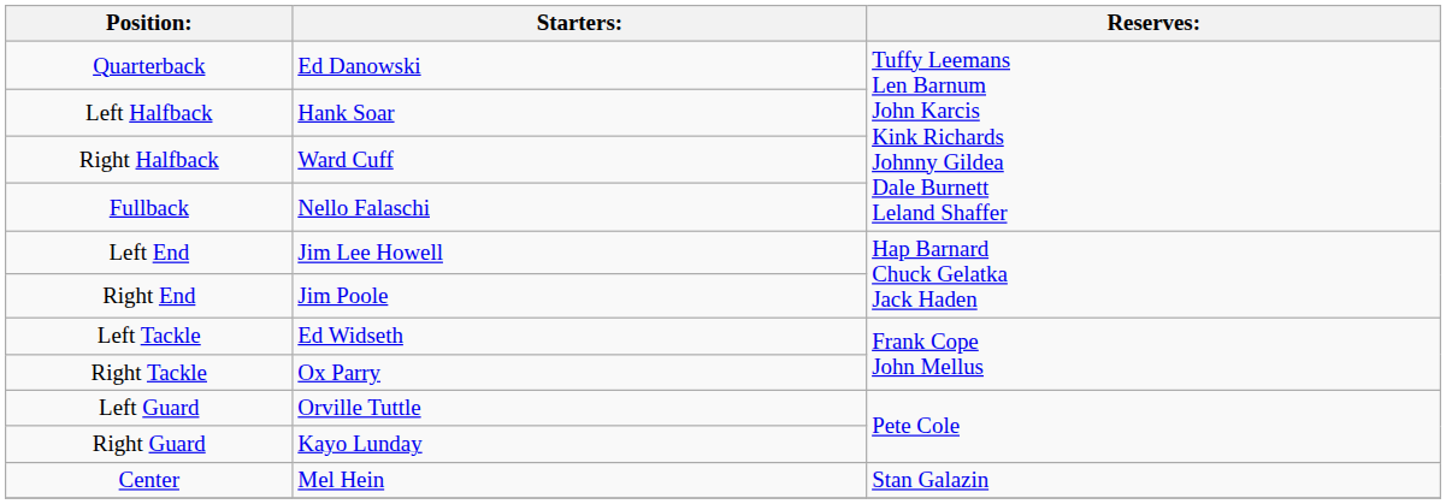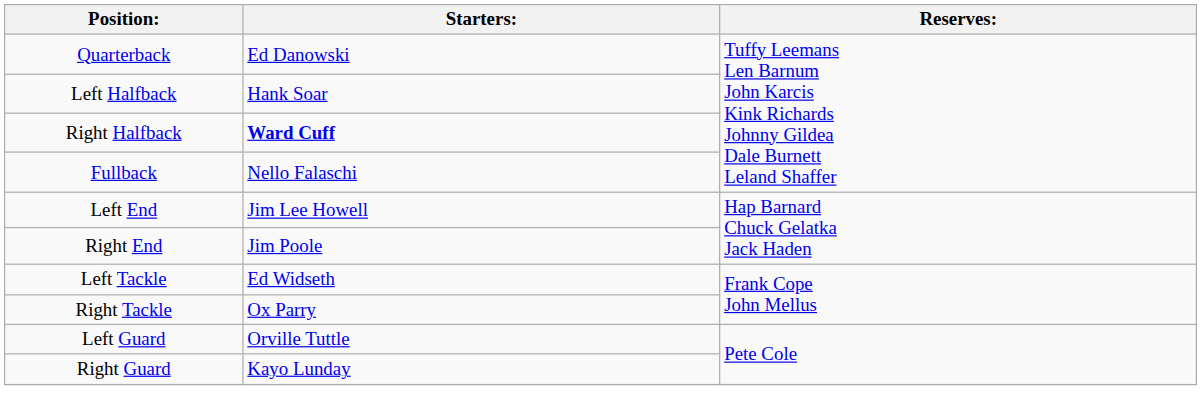 <table class="wikitable" width=80%>
 <tr>
 <th width=20%>Position:</th>
 <th width=40%>Starters:</th>
 <th width=40%>Reserves:</th>
 </tr>
 <tr>
 <td align=center><a href='#'>Quarterback</a></td>
 <td><a href='#'>Ed Danowski</a></td>
 <td rowspan="4"  ><a href='#'>Tuffy Leemans</a><br><a href='#'>Len Barnum</a><br><a href='#'>John Karcis</a><br><a href='#'>Kink Richards</a><br><a href='#'>Johnny Gildea</a><br><a href='#'>Dale Burnett</a><br><a href='#'>Leland Shaffer</a></td>
 </tr>
 <tr>
 <td align=center>Left <a href='#'>Halfback</a></td>
 <td><a href='#'>Hank Soar</a></td>
 </tr>
 <tr>
 <td align=center>Right <a href='#'>Halfback</a></td>
-<td><a href='#'>Ward Cuff</a></td>
+<td><strong><a href='#'>Ward Cuff</a></strong></td>
 </tr>
 <tr>
 <td align=center><a href='#'>Fullback</a></td>
 <td><a href='#'>Nello Falaschi</a></td>
 </tr>
 <tr>
 <td align=center>Left <a href='#'>End</a></td>
 <td><a href='#'>Jim Lee Howell</a></td>
 <td rowspan="2"  ><a href='#'>Hap Barnard</a><br><a href='#'>Chuck Gelatka</a><br><a href='#'>Jack Haden</a></td>
 </tr>
 <tr>
 <td align=center>Right <a href='#'>End</a></td>
 <td><a href='#'>Jim Poole</a></td>
 </tr>
 <tr>
 <td align=center>Left <a href='#'>Tackle</a></td>
 <td><a href='#'>Ed Widseth</a></td>
 <td rowspan="2"  ><a href='#'>Frank Cope</a><br><a href='#'>John Mellus</a></td>
 </tr>
 <tr>
 <td align=center>Right <a href='#'>Tackle</a></td>
 <td><a href='#'>Ox Parry</a></td>
 </tr>
 <tr>
 <td align=center>Left <a href='#'>Guard</a></td>
 <td><a href='#'>Orville Tuttle</a></td>
 <td rowspan="2"  ><a href='#'>Pete Cole</a></td>
 </tr>
 <tr>
 <td align=center>Right <a href='#'>Guard</a></td>
 <td><a href='#'>Kayo Lunday</a></td>
 </tr>
 <tr>
-<td align=center><a href='#'>Center</a></td>
-<td><a href='#'>Mel Hein</a></td>
-<td><a href='#'>Stan Galazin</a></td>
-</tr>
-<tr>
 </tr>
 </table>
